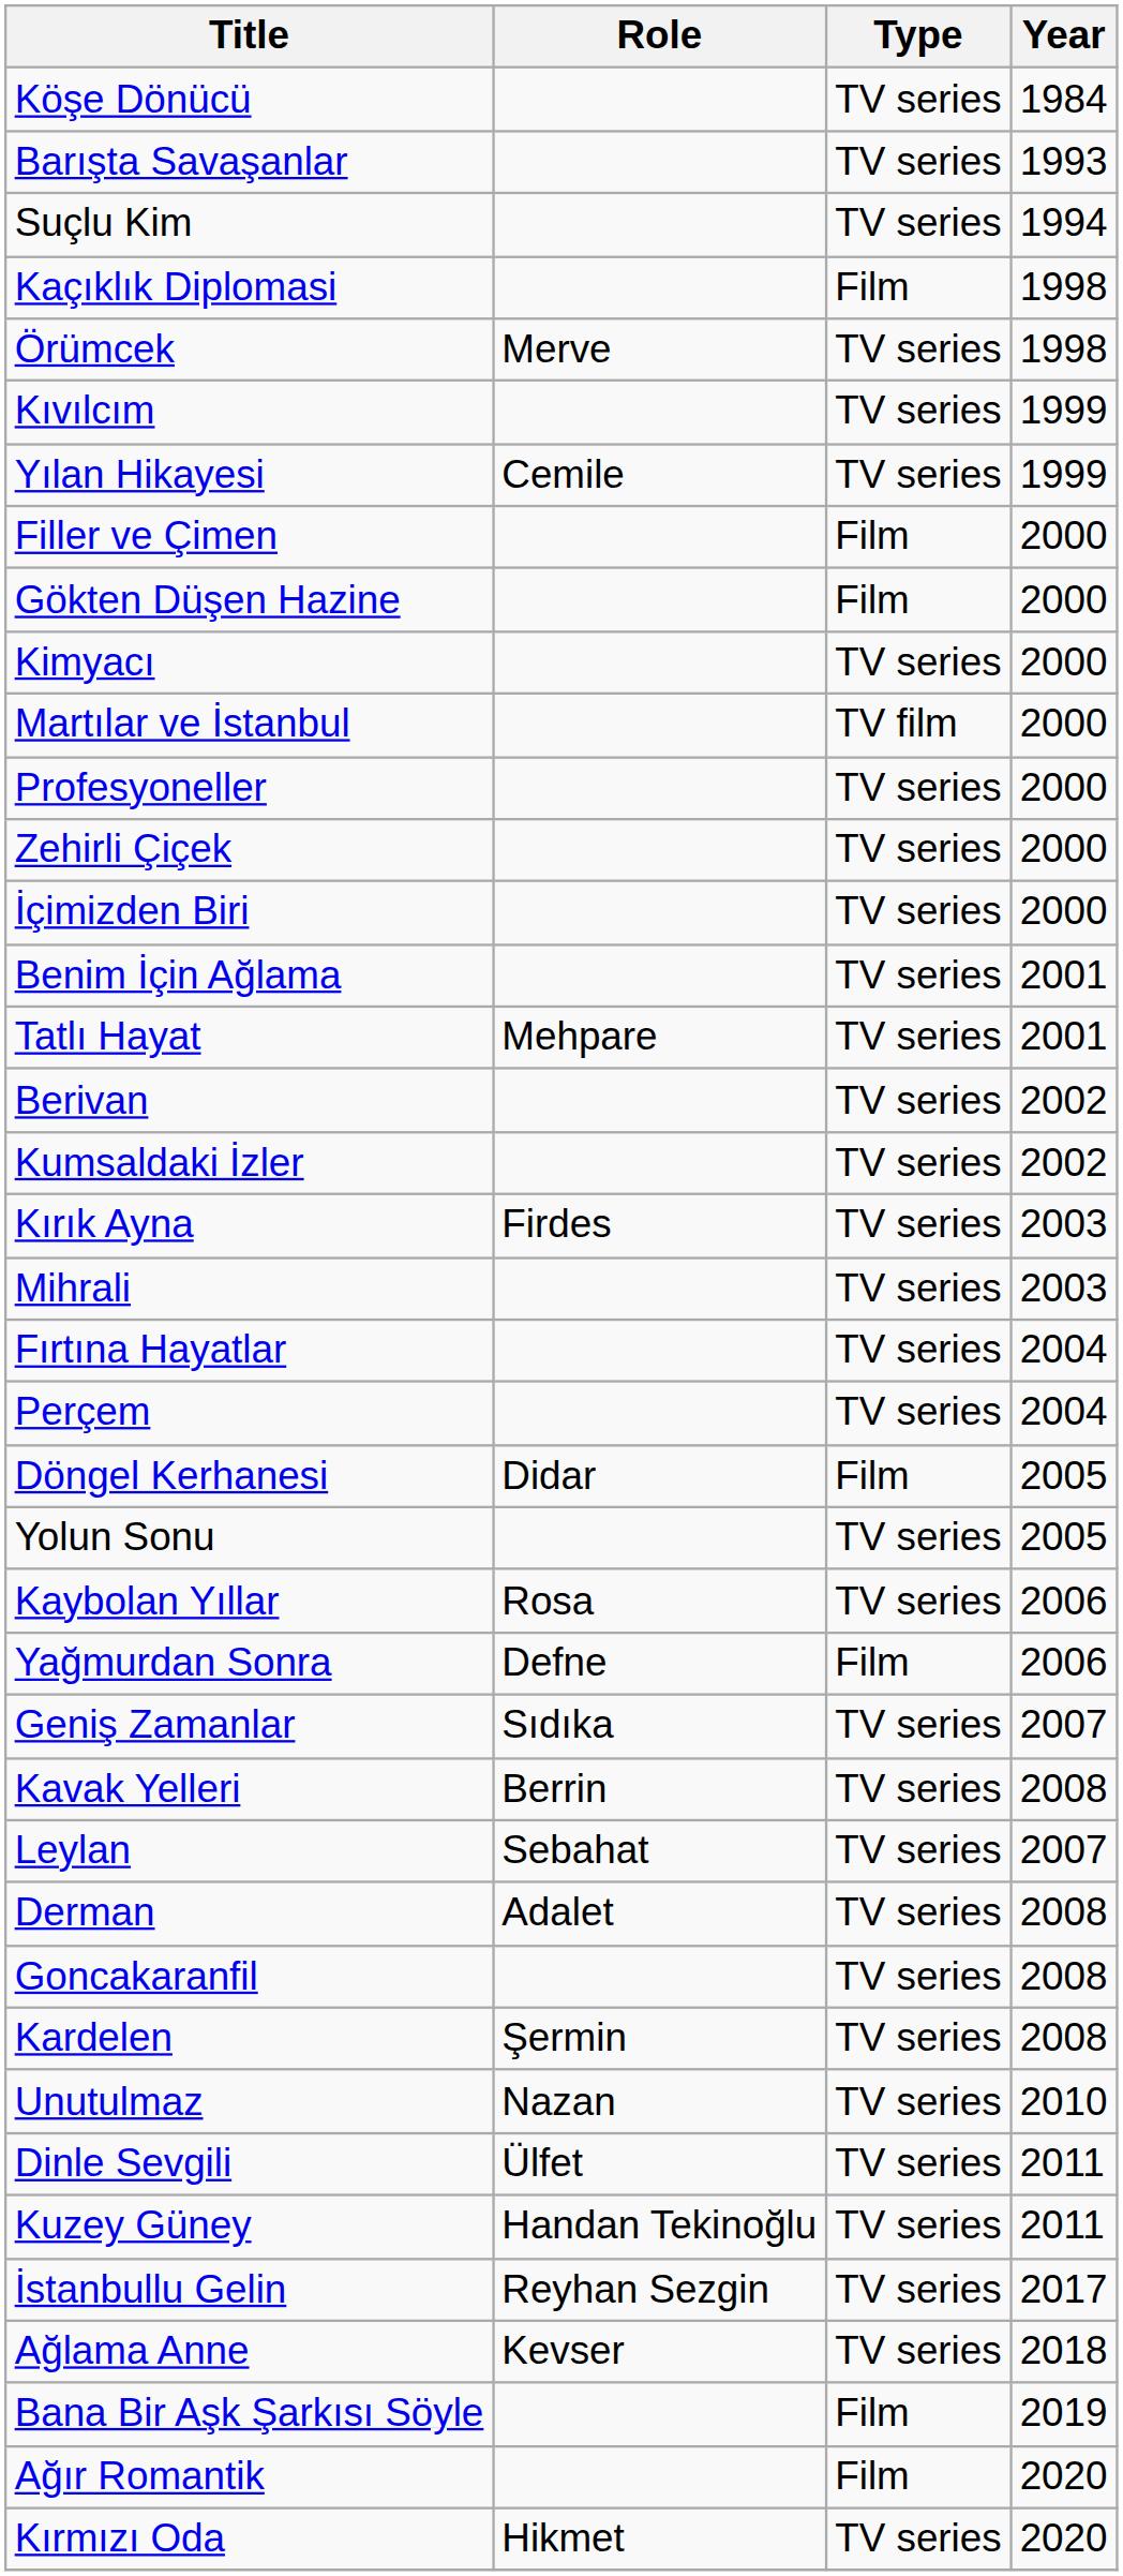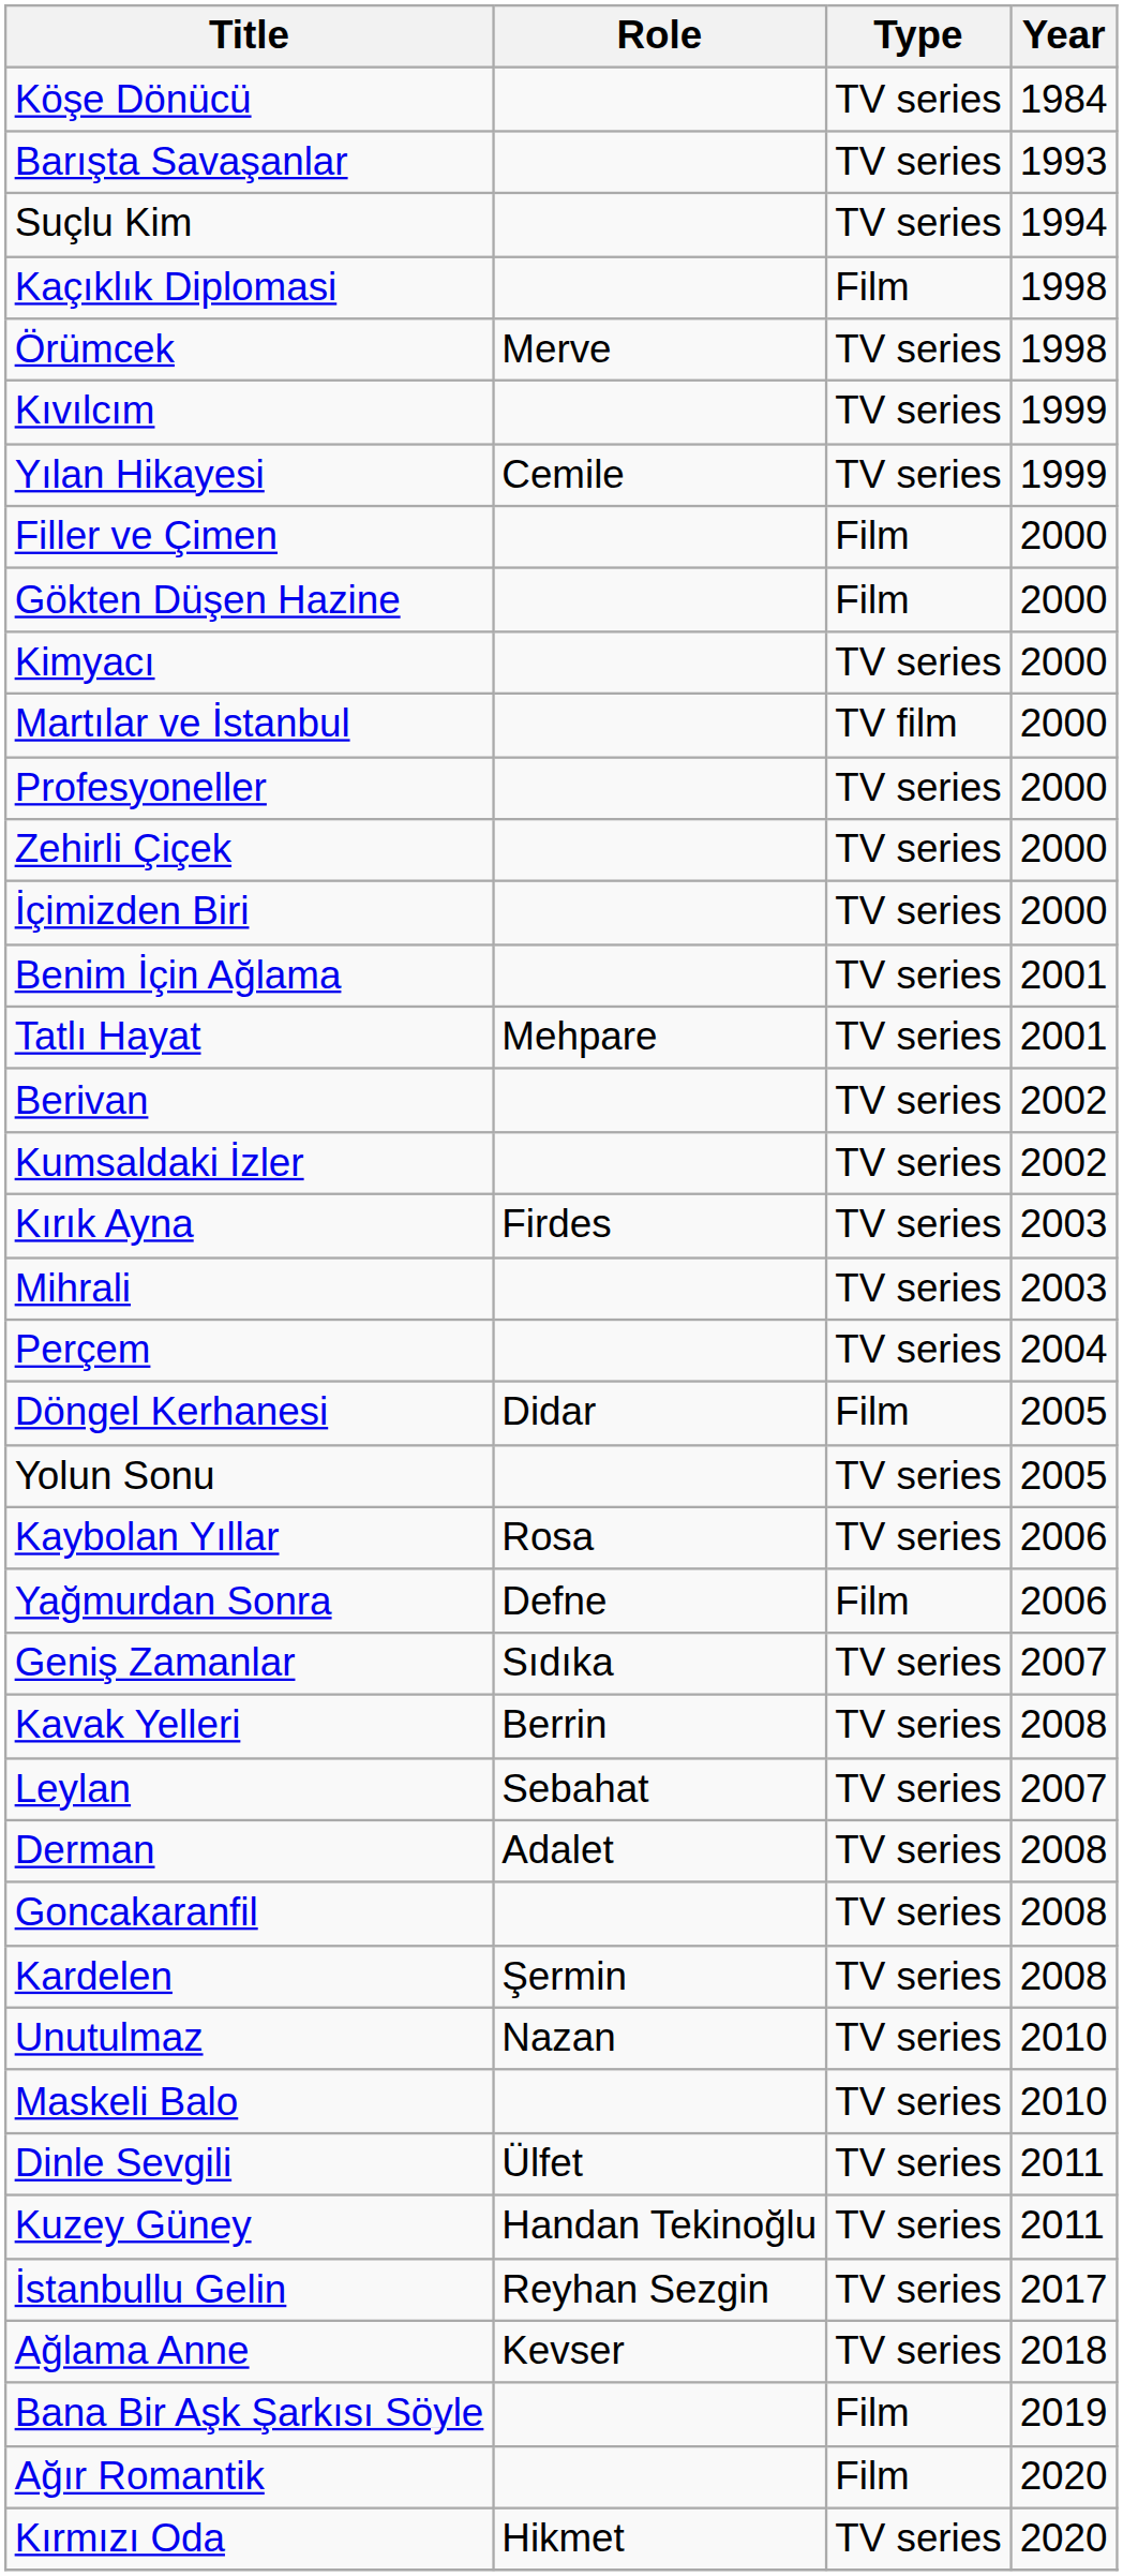 <table class="wikitable">
 <tr>
 <th>Title</th>
 <th>Role</th>
 <th>Type</th>
 <th>Year</th>
 </tr>
 <tr>
 <td><a href='#'>Köşe Dönücü</a></td>
 <td></td>
 <td>TV series</td>
 <td>1984</td>
 </tr>
 <tr>
 <td><a href='#'>Barışta Savaşanlar</a></td>
 <td></td>
 <td>TV series</td>
 <td>1993</td>
 </tr>
 <tr>
 <td>Suçlu Kim</td>
 <td></td>
 <td>TV series</td>
 <td>1994</td>
 </tr>
 <tr>
 <td><a href='#'>Kaçıklık Diplomasi</a></td>
 <td></td>
 <td>Film</td>
 <td>1998</td>
 </tr>
 <tr>
 <td><a href='#'>Örümcek</a></td>
 <td>Merve</td>
 <td>TV series</td>
 <td>1998</td>
 </tr>
 <tr>
 <td><a href='#'>Kıvılcım</a></td>
 <td></td>
 <td>TV series</td>
 <td>1999</td>
 </tr>
 <tr>
 <td><a href='#'>Yılan Hikayesi</a></td>
 <td>Cemile</td>
 <td>TV series</td>
 <td>1999</td>
 </tr>
 <tr>
 <td><a href='#'>Filler ve Çimen</a></td>
 <td></td>
 <td>Film</td>
 <td>2000</td>
 </tr>
 <tr>
 <td><a href='#'>Gökten Düşen Hazine</a></td>
 <td></td>
 <td>Film</td>
 <td>2000</td>
 </tr>
 <tr>
 <td><a href='#'>Kimyacı</a></td>
 <td></td>
 <td>TV series</td>
 <td>2000</td>
 </tr>
 <tr>
 <td><a href='#'>Martılar ve İstanbul</a></td>
 <td></td>
 <td>TV film</td>
 <td>2000</td>
 </tr>
 <tr>
 <td><a href='#'>Profesyoneller</a></td>
 <td></td>
 <td>TV series</td>
 <td>2000</td>
 </tr>
 <tr>
 <td><a href='#'>Zehirli Çiçek</a></td>
 <td></td>
 <td>TV series</td>
 <td>2000</td>
 </tr>
 <tr>
 <td><a href='#'>İçimizden Biri</a></td>
 <td></td>
 <td>TV series</td>
 <td>2000</td>
 </tr>
 <tr>
 <td><a href='#'>Benim İçin Ağlama</a></td>
 <td></td>
 <td>TV series</td>
 <td>2001</td>
 </tr>
 <tr>
 <td><a href='#'>Tatlı Hayat</a></td>
 <td>Mehpare</td>
 <td>TV series</td>
 <td>2001</td>
 </tr>
 <tr>
 <td><a href='#'>Berivan</a></td>
 <td></td>
 <td>TV series</td>
 <td>2002</td>
 </tr>
 <tr>
 <td><a href='#'>Kumsaldaki İzler</a></td>
 <td></td>
 <td>TV series</td>
 <td>2002</td>
 </tr>
 <tr>
 <td><a href='#'>Kırık Ayna</a></td>
 <td>Firdes</td>
 <td>TV series</td>
 <td>2003</td>
 </tr>
 <tr>
 <td><a href='#'>Mihrali</a></td>
 <td></td>
 <td>TV series</td>
 <td>2003</td>
 </tr>
 <tr>
-<td><a href='#'>Fırtına Hayatlar</a></td>
-<td></td>
-<td>TV series</td>
-<td>2004</td>
-</tr>
-<tr>
 <td><a href='#'>Perçem</a></td>
 <td></td>
 <td>TV series</td>
 <td>2004</td>
 </tr>
 <tr>
 <td><a href='#'>Döngel Kerhanesi</a></td>
 <td>Didar</td>
 <td>Film</td>
 <td>2005</td>
 </tr>
 <tr>
 <td>Yolun Sonu</td>
 <td></td>
 <td>TV series</td>
 <td>2005</td>
 </tr>
 <tr>
 <td><a href='#'>Kaybolan Yıllar</a></td>
 <td>Rosa</td>
 <td>TV series</td>
 <td>2006</td>
 </tr>
 <tr>
 <td><a href='#'>Yağmurdan Sonra</a></td>
 <td>Defne</td>
 <td>Film</td>
 <td>2006</td>
 </tr>
 <tr>
 <td><a href='#'>Geniş Zamanlar</a></td>
 <td>Sıdıka</td>
 <td>TV series</td>
 <td>2007</td>
 </tr>
 <tr>
 <td><a href='#'>Kavak Yelleri</a></td>
 <td>Berrin</td>
 <td>TV series</td>
 <td>2008</td>
 </tr>
 <tr>
 <td><a href='#'>Leylan</a></td>
 <td>Sebahat</td>
 <td>TV series</td>
 <td>2007</td>
 </tr>
 <tr>
 <td><a href='#'>Derman</a></td>
 <td>Adalet</td>
 <td>TV series</td>
 <td>2008</td>
 </tr>
 <tr>
 <td><a href='#'>Goncakaranfil</a></td>
 <td></td>
 <td>TV series</td>
 <td>2008</td>
 </tr>
 <tr>
 <td><a href='#'>Kardelen</a></td>
 <td>Şermin</td>
 <td>TV series</td>
 <td>2008</td>
 </tr>
 <tr>
 <td><a href='#'>Unutulmaz</a></td>
 <td>Nazan</td>
 <td>TV series</td>
 <td>2010</td>
 </tr>
 <tr>
+<td><a href='#'>Maskeli Balo</a></td>
+<td></td>
+<td>TV series</td>
+<td>2010</td>
+</tr>
+<tr>
 <td><a href='#'>Dinle Sevgili</a></td>
 <td>Ülfet</td>
 <td>TV series</td>
 <td>2011</td>
 </tr>
 <tr>
 <td><a href='#'>Kuzey Güney</a></td>
 <td>Handan Tekinoğlu</td>
 <td>TV series</td>
 <td>2011</td>
 </tr>
 <tr>
 <td><a href='#'>İstanbullu Gelin</a></td>
 <td>Reyhan Sezgin</td>
 <td>TV series</td>
 <td>2017</td>
 </tr>
 <tr>
 <td><a href='#'>Ağlama Anne</a></td>
 <td>Kevser</td>
 <td>TV series</td>
 <td>2018</td>
 </tr>
 <tr>
 <td><a href='#'>Bana Bir Aşk Şarkısı Söyle</a></td>
 <td></td>
 <td>Film</td>
 <td>2019</td>
 </tr>
 <tr>
 <td><a href='#'>Ağır Romantik</a></td>
 <td></td>
 <td>Film</td>
 <td>2020</td>
 </tr>
 <tr>
 <td><a href='#'>Kırmızı Oda</a></td>
 <td>Hikmet</td>
 <td>TV series</td>
 <td>2020</td>
 </tr>
 <tr>
 </tr>
 </table>
